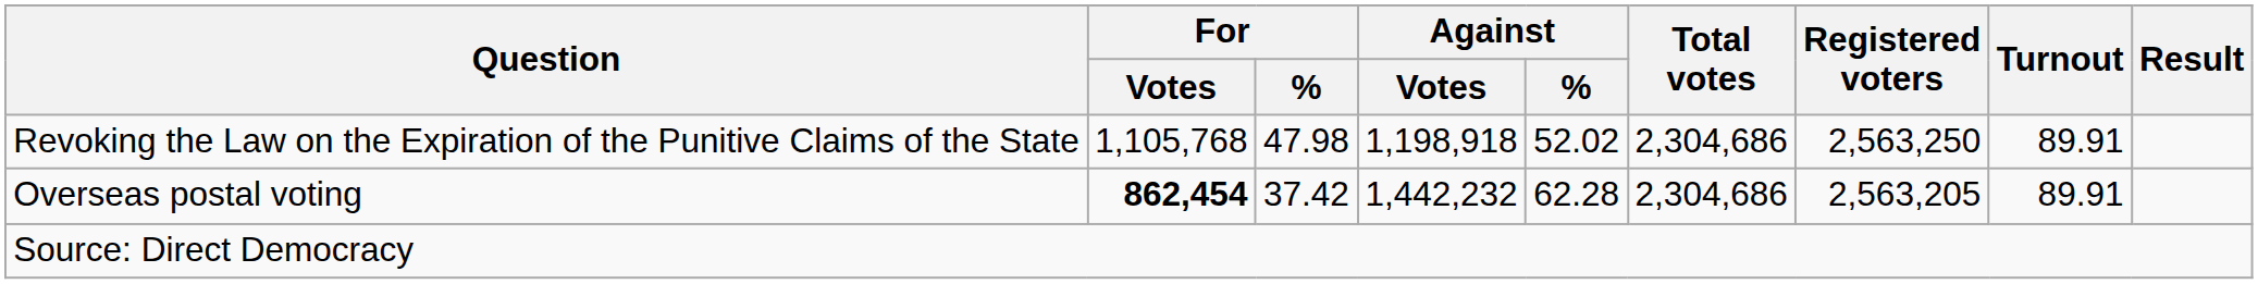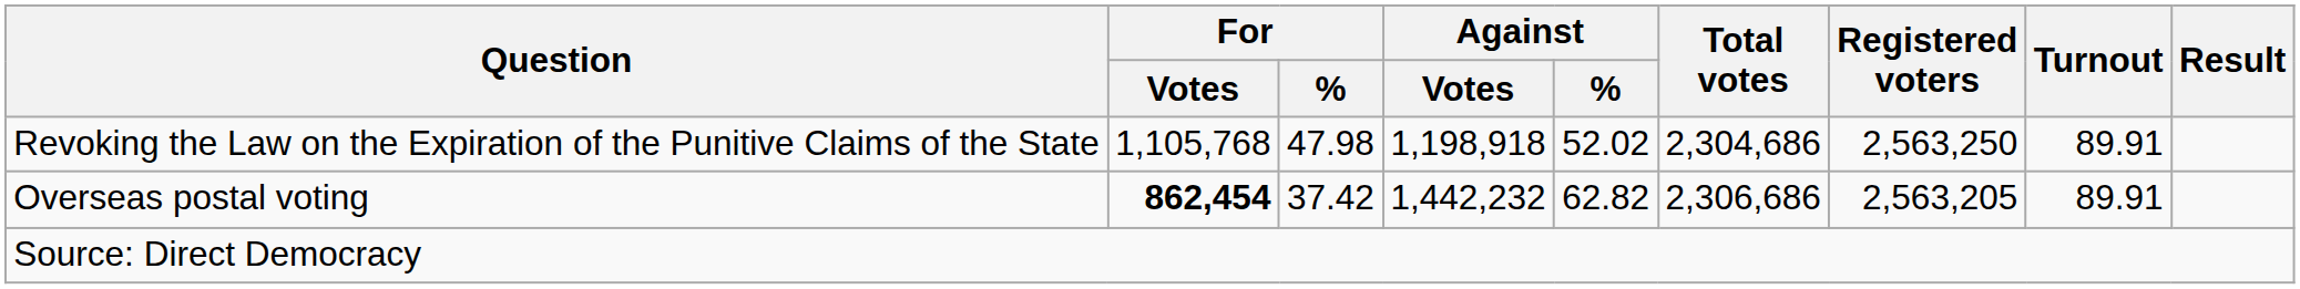 <table class=wikitable style=text-align:right>
 <tr>
 <th rowspan=2>Question</th>
 <th colspan=2>For</th>
 <th colspan=2>Against</th>
 <th rowspan=2>Total<br>votes</th>
 <th rowspan=2>Registered<br>voters</th>
 <th rowspan=2>Turnout</th>
 <th rowspan=2>Result</th>
 </tr>
 <tr>
 <th>Votes</th>
 <th>%</th>
 <th>Votes</th>
 <th>%</th>
 </tr>
 <tr>
 <td align=left>Revoking the Law on the Expiration of the Punitive Claims of the State</td>
 <td>1,105,768</td>
 <td>47.98</td>
 <td>1,198,918</td>
 <td>52.02</td>
 <td>2,304,686</td>
 <td>2,563,250</td>
 <td>89.91</td>
 <td></td>
 </tr>
 <tr>
 <td align=left>Overseas postal voting</td>
 <td><strong>862,454</strong></td>
 <td>37.42</td>
 <td>1,442,232</td>
-<td>62.28</td>
-<td>2,304,686</td>
+<td>62.82</td>
+<td>2,306,686</td>
 <td>2,563,205</td>
 <td>89.91</td>
 <td></td>
 </tr>
 <tr>
 <td colspan=14 align=left>Source: Direct Democracy</td>
 </tr>
 </table>
